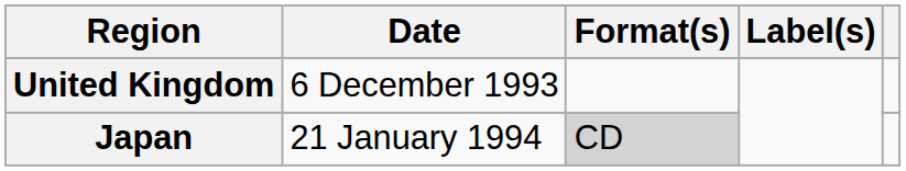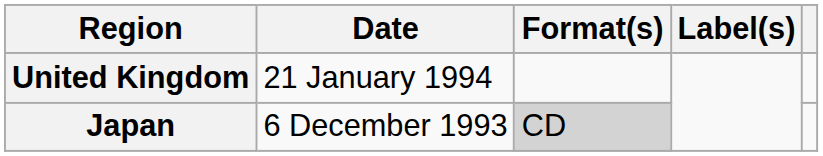 <table class="wikitable plainrowheaders">
 <tr>
 <th scope="col">Region</th>
 <th scope="col">Date</th>
 <th scope="col">Format(s)</th>
 <th scope="col">Label(s)</th>
 <th scope="col"></th>
 </tr>
 <tr>
 <th scope="row">United Kingdom</th>
-<td>6 December 1993</td>
+<td>21 January 1994</td>
 <td></td>
 <td rowspan="2"></td>
 <td></td>
 </tr>
 <tr>
 <th scope="row">Japan</th>
-<td>21 January 1994</td>
+<td>6 December 1993</td>
 <td style="background: lightgrey;">CD</td>
 <td></td>
 </tr>
 </table>
